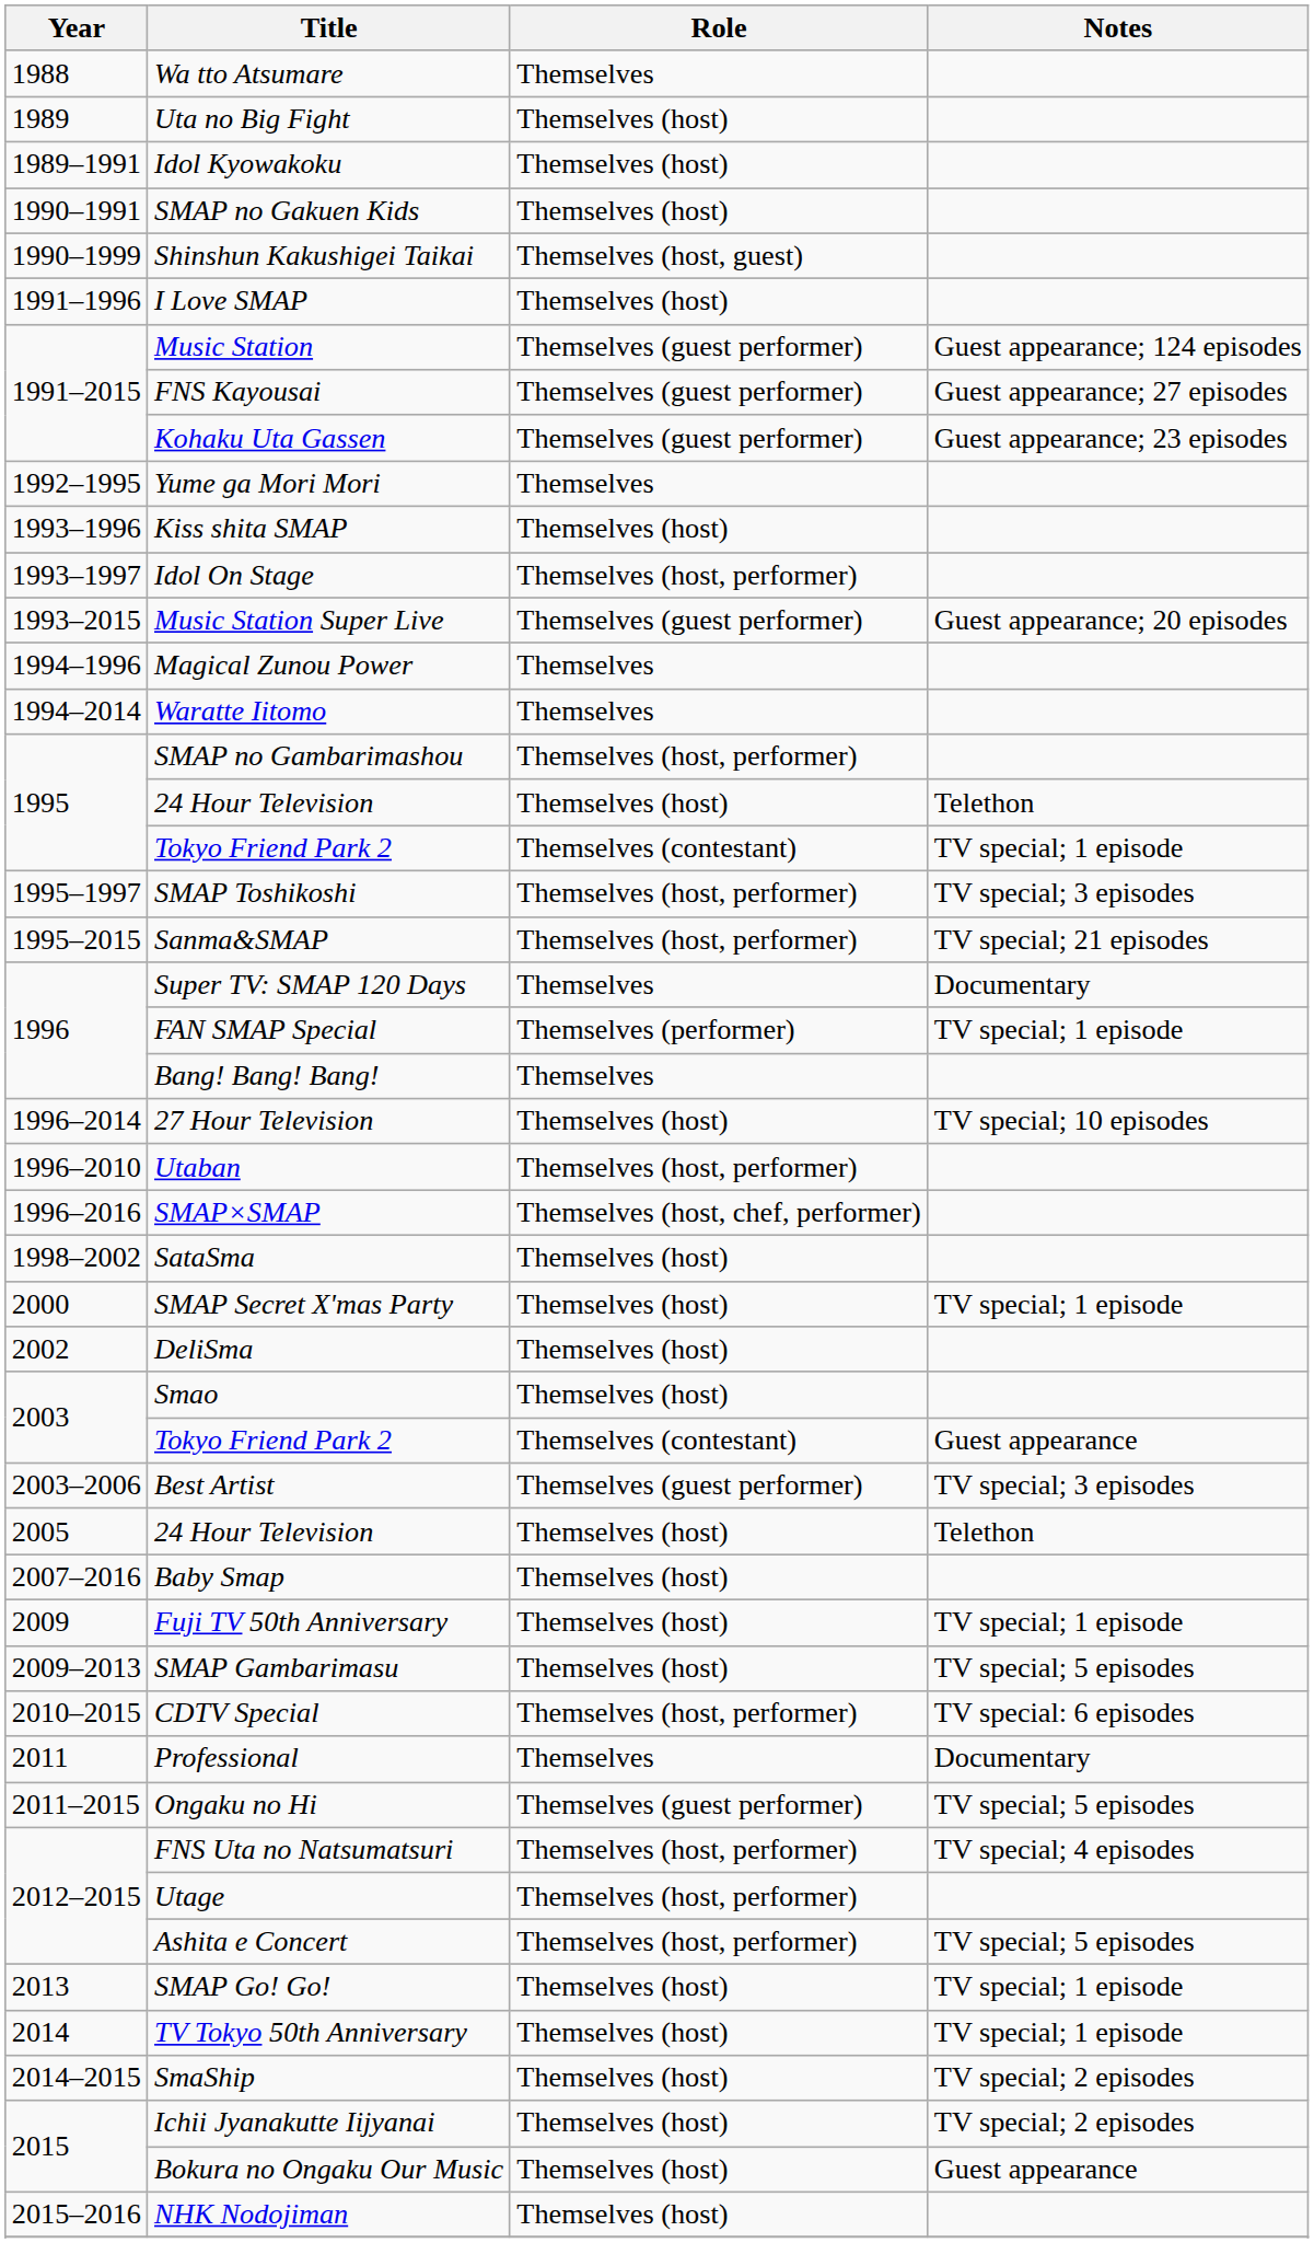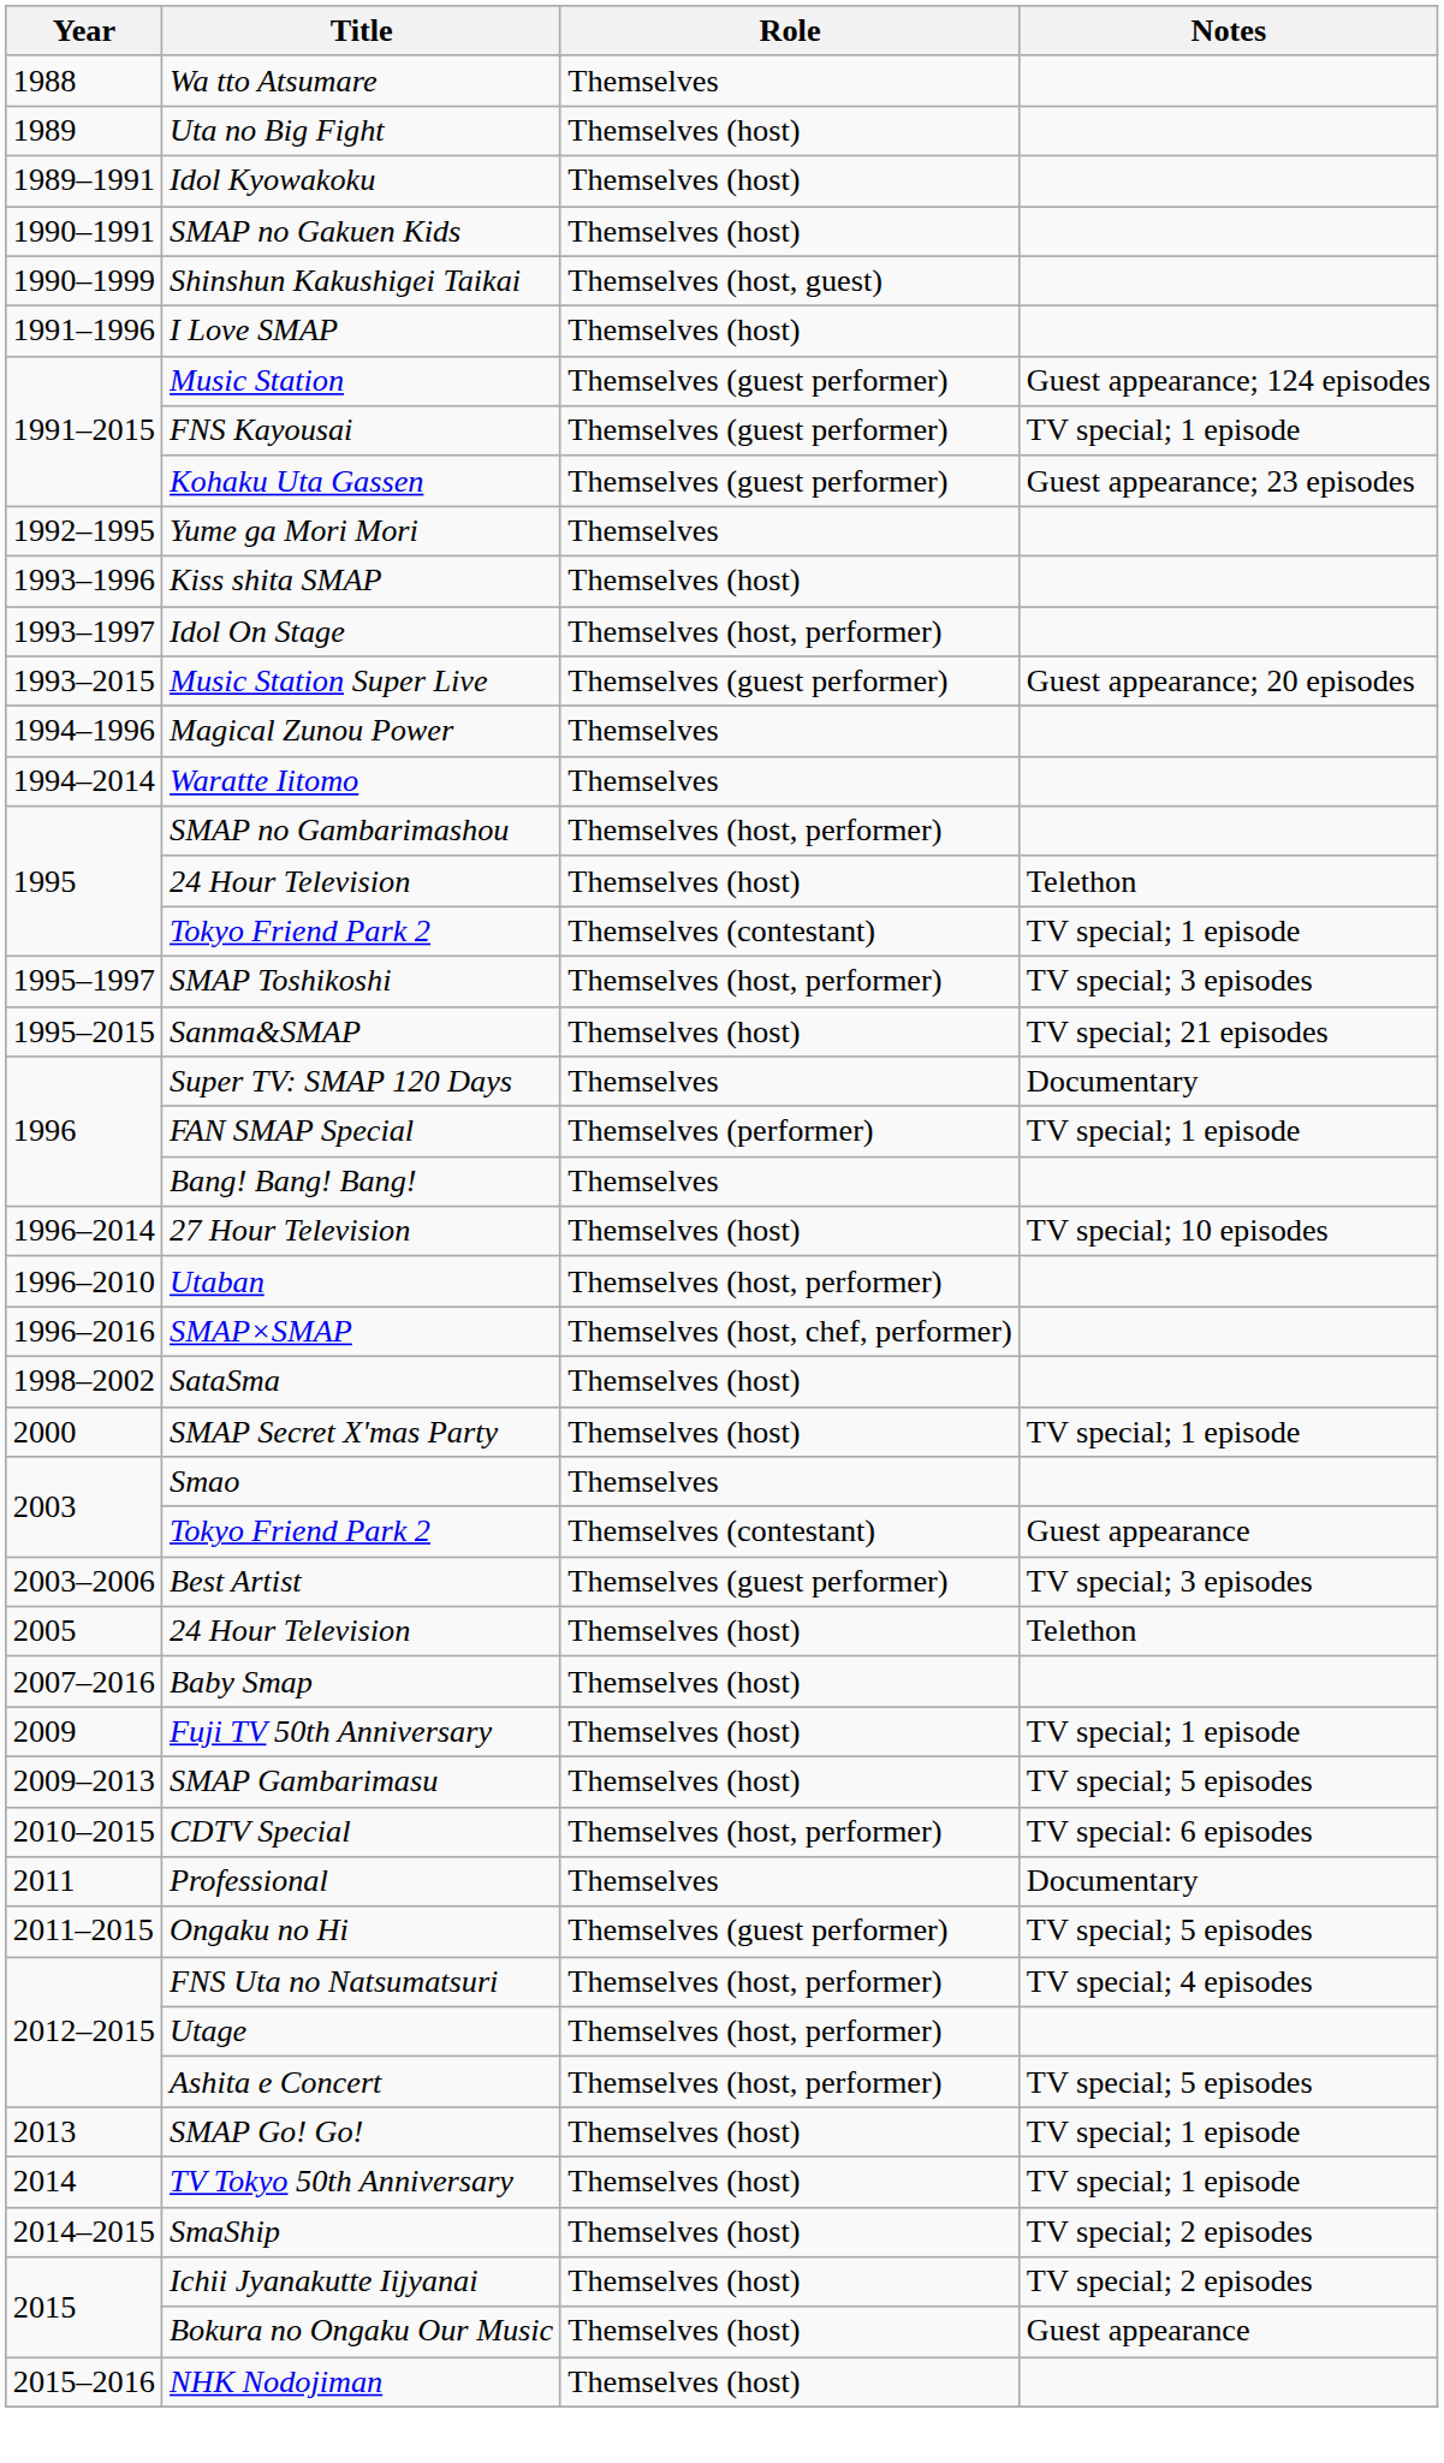 <table class="wikitable">
 <tr>
 <th>Year</th>
 <th>Title</th>
 <th>Role</th>
 <th>Notes</th>
 </tr>
 <tr>
 <td>1988</td>
 <td><em>Wa tto Atsumare</em></td>
 <td>Themselves</td>
 <td></td>
 </tr>
 <tr>
 <td>1989</td>
 <td><em>Uta no Big Fight</em></td>
 <td>Themselves (host)</td>
 <td></td>
 </tr>
 <tr>
 <td>1989–1991</td>
 <td><em>Idol Kyowakoku</em></td>
 <td>Themselves (host)</td>
 <td></td>
 </tr>
 <tr>
 <td>1990–1991</td>
 <td><em>SMAP no Gakuen Kids</em></td>
 <td>Themselves (host)</td>
 <td></td>
 </tr>
 <tr>
 <td>1990–1999</td>
 <td><em>Shinshun Kakushigei Taikai</em></td>
 <td>Themselves (host, guest)</td>
 <td></td>
 </tr>
 <tr>
 <td>1991–1996</td>
 <td><em>I Love SMAP</em></td>
 <td>Themselves (host)</td>
 <td></td>
 </tr>
 <tr>
 <td rowspan="3">1991–2015</td>
 <td><em><a href='#'>Music Station</a></em></td>
 <td>Themselves (guest performer)</td>
 <td>Guest appearance; 124 episodes</td>
 </tr>
 <tr>
 <td><em>FNS Kayousai</em></td>
 <td>Themselves (guest performer)</td>
-<td>Guest appearance; 27 episodes</td>
+<td>TV special; 1 episode</td>
 </tr>
 <tr>
 <td><em><a href='#'>Kohaku Uta Gassen</a></em></td>
 <td>Themselves (guest performer)</td>
 <td>Guest appearance; 23 episodes</td>
 </tr>
 <tr>
 <td>1992–1995</td>
 <td><em>Yume ga Mori Mori</em></td>
 <td>Themselves</td>
 <td></td>
 </tr>
 <tr>
 <td>1993–1996</td>
 <td><em>Kiss shita SMAP</em></td>
 <td>Themselves (host)</td>
 <td></td>
 </tr>
 <tr>
 <td>1993–1997</td>
 <td><em>Idol On Stage</em></td>
 <td>Themselves (host, performer)</td>
 <td></td>
 </tr>
 <tr>
 <td>1993–2015</td>
 <td><em><a href='#'>Music Station</a> Super Live</em></td>
 <td>Themselves (guest performer)</td>
 <td>Guest appearance; 20 episodes</td>
 </tr>
 <tr>
 <td>1994–1996</td>
 <td><em>Magical Zunou Power</em></td>
 <td>Themselves</td>
 <td></td>
 </tr>
 <tr>
 <td>1994–2014</td>
 <td><em><a href='#'>Waratte Iitomo</a></em></td>
 <td>Themselves</td>
 <td></td>
 </tr>
 <tr>
 <td rowspan="3">1995</td>
 <td><em>SMAP no Gambarimashou</em></td>
 <td>Themselves (host, performer)</td>
 <td></td>
 </tr>
 <tr>
 <td><em>24 Hour Television</em></td>
 <td>Themselves (host)</td>
 <td>Telethon</td>
 </tr>
 <tr>
 <td><em><a href='#'>Tokyo Friend Park 2</a></em></td>
 <td>Themselves (contestant)</td>
 <td>TV special; 1 episode</td>
 </tr>
 <tr>
 <td>1995–1997</td>
 <td><em>SMAP Toshikoshi</em></td>
 <td>Themselves (host, performer)</td>
 <td>TV special; 3 episodes</td>
 </tr>
 <tr>
 <td>1995–2015</td>
 <td><em>Sanma&SMAP</em></td>
-<td>Themselves (host, performer)</td>
+<td>Themselves (host)</td>
 <td>TV special; 21 episodes</td>
 </tr>
 <tr>
 <td rowspan="3">1996</td>
 <td><em>Super TV: SMAP 120 Days</em></td>
 <td>Themselves</td>
 <td>Documentary</td>
 </tr>
 <tr>
 <td><em>FAN SMAP Special</em></td>
 <td>Themselves (performer)</td>
 <td>TV special; 1 episode</td>
 </tr>
 <tr>
 <td><em>Bang! Bang! Bang!</em></td>
 <td>Themselves</td>
 <td></td>
 </tr>
 <tr>
 <td>1996–2014</td>
 <td><em>27 Hour Television</em></td>
 <td>Themselves (host)</td>
 <td>TV special; 10 episodes</td>
 </tr>
 <tr>
 <td>1996–2010</td>
 <td><em><a href='#'>Utaban</a></em></td>
 <td>Themselves (host, performer)</td>
 <td></td>
 </tr>
 <tr>
 <td>1996–2016</td>
 <td><em><a href='#'>SMAP×SMAP</a></em></td>
 <td>Themselves (host, chef, performer)</td>
 <td></td>
 </tr>
 <tr>
 <td>1998–2002</td>
 <td><em>SataSma</em></td>
 <td>Themselves (host)</td>
 <td></td>
 </tr>
 <tr>
 <td>2000</td>
 <td><em>SMAP Secret X'mas Party</em></td>
 <td>Themselves (host)</td>
 <td>TV special; 1 episode</td>
 </tr>
 <tr>
-<td>2002</td>
-<td><em>DeliSma</em></td>
-<td>Themselves (host)</td>
-<td></td>
-</tr>
-<tr>
 <td rowspan="2">2003</td>
 <td><em>Smao</em></td>
-<td>Themselves (host)</td>
+<td>Themselves</td>
 <td></td>
 </tr>
 <tr>
 <td><em><a href='#'>Tokyo Friend Park 2</a></em></td>
 <td>Themselves (contestant)</td>
 <td>Guest appearance</td>
 </tr>
 <tr>
 <td>2003–2006</td>
 <td><em>Best Artist</em></td>
 <td>Themselves (guest performer)</td>
 <td>TV special; 3 episodes</td>
 </tr>
 <tr>
 <td>2005</td>
 <td><em>24 Hour Television</em></td>
 <td>Themselves (host)</td>
 <td>Telethon</td>
 </tr>
 <tr>
 <td>2007–2016</td>
 <td><em>Baby Smap</em></td>
 <td>Themselves (host)</td>
 <td></td>
 </tr>
 <tr>
 <td>2009</td>
 <td><em><a href='#'>Fuji TV</a> 50th Anniversary</em></td>
 <td>Themselves (host)</td>
 <td>TV special; 1 episode</td>
 </tr>
 <tr>
 <td>2009–2013</td>
 <td><em>SMAP Gambarimasu</em></td>
 <td>Themselves (host)</td>
 <td>TV special; 5 episodes</td>
 </tr>
 <tr>
 <td>2010–2015</td>
 <td><em>CDTV Special</em></td>
 <td>Themselves (host, performer)</td>
 <td>TV special: 6 episodes</td>
 </tr>
 <tr>
 <td>2011</td>
 <td><em>Professional</em></td>
 <td>Themselves</td>
 <td>Documentary</td>
 </tr>
 <tr>
 <td>2011–2015</td>
 <td><em>Ongaku no Hi</em></td>
 <td>Themselves (guest performer)</td>
 <td>TV special; 5 episodes</td>
 </tr>
 <tr>
 <td rowspan="3">2012–2015</td>
 <td><em>FNS Uta no Natsumatsuri</em></td>
 <td>Themselves (host, performer)</td>
 <td>TV special; 4 episodes</td>
 </tr>
 <tr>
 <td><em>Utage</em></td>
 <td>Themselves (host, performer)</td>
 <td></td>
 </tr>
 <tr>
 <td><em>Ashita e Concert</em></td>
 <td>Themselves (host, performer)</td>
 <td>TV special; 5 episodes</td>
 </tr>
 <tr>
 <td>2013</td>
 <td><em>SMAP Go! Go!</em></td>
 <td>Themselves (host)</td>
 <td>TV special; 1 episode</td>
 </tr>
 <tr>
 <td>2014</td>
 <td><em><a href='#'>TV Tokyo</a> 50th Anniversary</em></td>
 <td>Themselves (host)</td>
 <td>TV special; 1 episode</td>
 </tr>
 <tr>
 <td>2014–2015</td>
 <td><em>SmaShip</em></td>
 <td>Themselves (host)</td>
 <td>TV special; 2 episodes</td>
 </tr>
 <tr>
 <td rowspan="2">2015</td>
 <td><em>Ichii Jyanakutte Iijyanai</em></td>
 <td>Themselves (host)</td>
 <td>TV special; 2 episodes</td>
 </tr>
 <tr>
 <td><em>Bokura no Ongaku Our Music</em></td>
 <td>Themselves (host)</td>
 <td>Guest appearance</td>
 </tr>
 <tr>
 <td>2015–2016</td>
 <td><em><a href='#'>NHK Nodojiman</a></em></td>
 <td>Themselves (host)</td>
 <td></td>
 </tr>
 <tr>
 </tr>
 <tr>
 </tr>
 </table>
